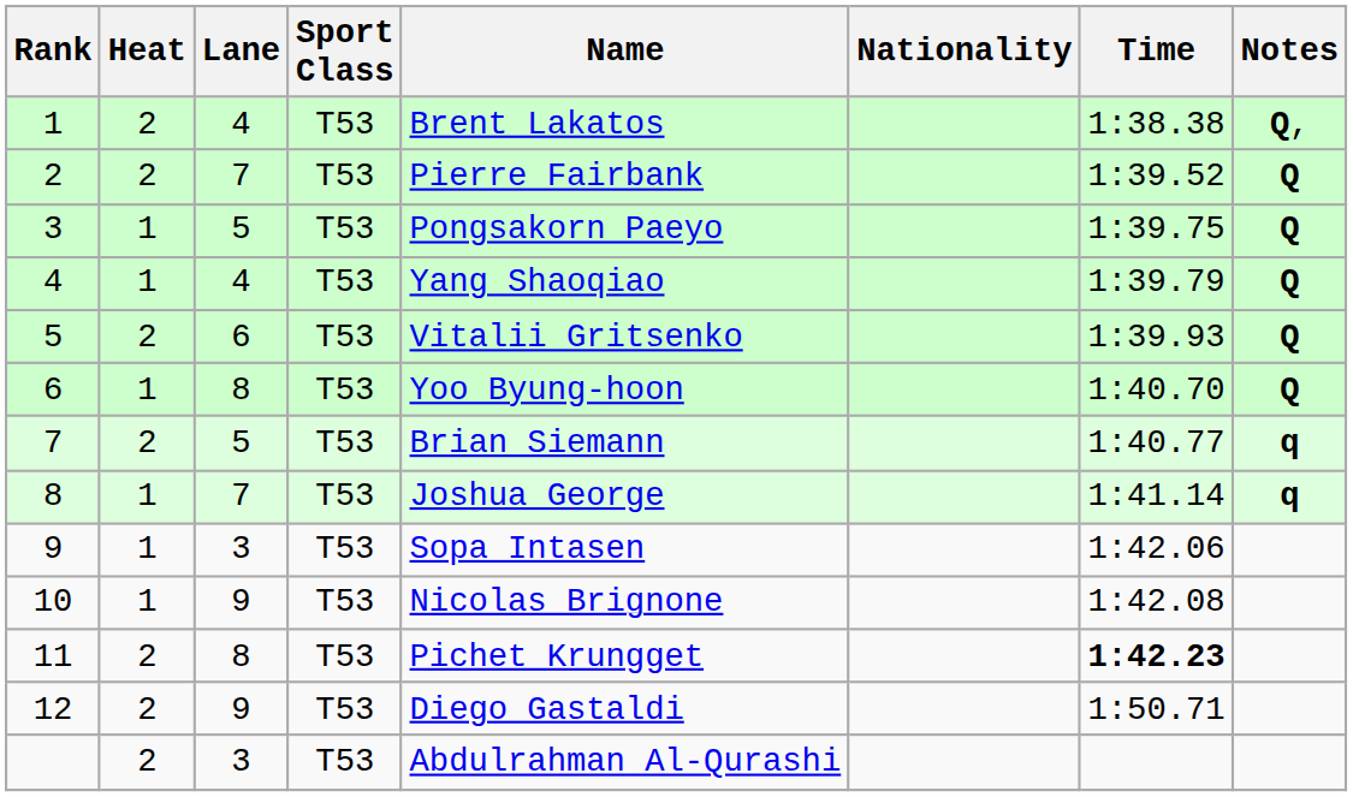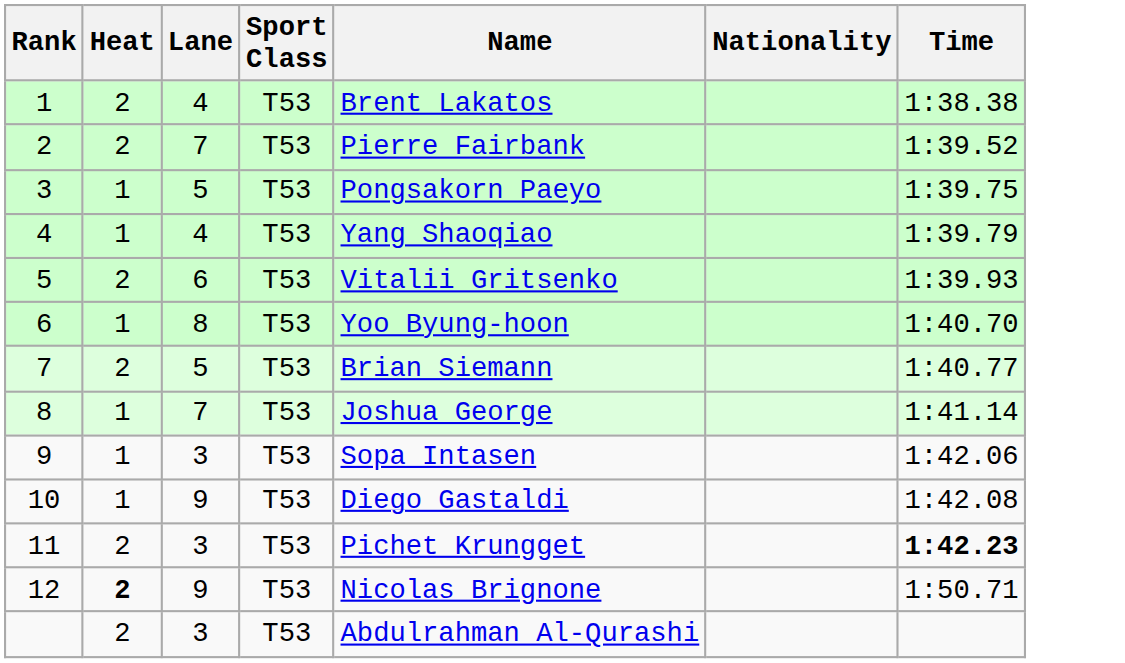 <table class="wikitable sortable" style="text-align:center">
 <tr>
 <th>Rank</th>
 <th>Heat</th>
 <th>Lane</th>
 <th>Sport<br>Class</th>
 <th>Name</th>
 <th>Nationality</th>
 <th>Time</th>
-<th>Notes</th>
 </tr>
 <tr bgcolor="ccffcc">
 <td>1</td>
 <td>2</td>
 <td>4</td>
 <td>T53</td>
 <td align="left"><a href='#'>Brent Lakatos</a></td>
 <td align="left"></td>
 <td>1:38.38</td>
-<td><strong>Q</strong>, </td>
 </tr>
 <tr bgcolor="ccffcc">
 <td>2</td>
 <td>2</td>
 <td>7</td>
 <td>T53</td>
 <td align="left"><a href='#'>Pierre Fairbank</a></td>
 <td align="left"></td>
 <td>1:39.52</td>
-<td><strong>Q</strong></td>
 </tr>
 <tr bgcolor="ccffcc">
 <td>3</td>
 <td>1</td>
 <td>5</td>
 <td>T53</td>
 <td align="left"><a href='#'>Pongsakorn Paeyo</a></td>
 <td align="left"></td>
 <td>1:39.75</td>
-<td><strong>Q</strong></td>
 </tr>
 <tr bgcolor="ccffcc">
 <td>4</td>
 <td>1</td>
 <td>4</td>
 <td>T53</td>
 <td align="left"><a href='#'>Yang Shaoqiao</a></td>
 <td align="left"></td>
 <td>1:39.79</td>
-<td><strong>Q</strong></td>
 </tr>
 <tr bgcolor="ccffcc">
 <td>5</td>
 <td>2</td>
 <td>6</td>
 <td>T53</td>
 <td align="left"><a href='#'>Vitalii Gritsenko</a></td>
 <td align="left"></td>
 <td>1:39.93</td>
-<td><strong>Q</strong></td>
 </tr>
 <tr bgcolor="ccffcc">
 <td>6</td>
 <td>1</td>
 <td>8</td>
 <td>T53</td>
 <td align="left"><a href='#'>Yoo Byung-hoon</a></td>
 <td align="left"></td>
 <td>1:40.70</td>
-<td><strong>Q</strong></td>
 </tr>
 <tr bgcolor="ddffdd">
 <td>7</td>
 <td>2</td>
 <td>5</td>
 <td>T53</td>
 <td align="left"><a href='#'>Brian Siemann</a></td>
 <td align="left"></td>
 <td>1:40.77</td>
-<td><strong>q</strong></td>
 </tr>
 <tr bgcolor="ddffdd">
 <td>8</td>
 <td>1</td>
 <td>7</td>
 <td>T53</td>
 <td align="left"><a href='#'>Joshua George</a></td>
 <td align="left"></td>
 <td>1:41.14</td>
-<td><strong>q</strong></td>
 </tr>
 <tr>
 <td>9</td>
 <td>1</td>
 <td>3</td>
 <td>T53</td>
 <td align="left"><a href='#'>Sopa Intasen</a></td>
 <td align="left"></td>
 <td>1:42.06</td>
-<td></td>
 </tr>
 <tr>
 <td>10</td>
 <td>1</td>
 <td>9</td>
 <td>T53</td>
-<td align="left"><a href='#'>Nicolas Brignone</a></td>
+<td align="left"><a href='#'>Diego Gastaldi</a></td>
 <td align="left"></td>
 <td>1:42.08</td>
-<td></td>
 </tr>
 <tr>
 <td>11</td>
 <td>2</td>
-<td>8</td>
+<td>3</td>
 <td>T53</td>
 <td align="left"><a href='#'>Pichet Krungget</a></td>
 <td align="left"></td>
 <td><strong>1:42.23</strong></td>
-<td></td>
 </tr>
 <tr>
 <td>12</td>
-<td>2</td>
+<td><strong>2</strong></td>
 <td>9</td>
 <td>T53</td>
-<td align="left"><a href='#'>Diego Gastaldi</a></td>
+<td align="left"><a href='#'>Nicolas Brignone</a></td>
 <td align="left"></td>
 <td>1:50.71</td>
-<td></td>
 </tr>
 <tr>
 <td></td>
 <td>2</td>
 <td>3</td>
 <td>T53</td>
 <td align="left"><a href='#'>Abdulrahman Al-Qurashi</a></td>
 <td align="left"></td>
 <td></td>
-<td></td>
 </tr>
 </table>
